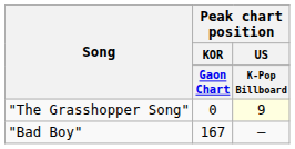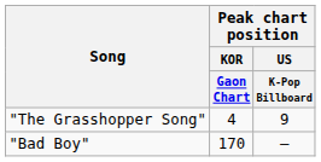 <table class="wikitable sortable" style="text-align:center;">
 <tr>
 <th rowspan="3">Song</th>
 <th colspan="9">Peak chart position</th>
 </tr>
 <tr>
 <th colspan="1" width="30"><small>KOR</small></th>
 <th colspan width="30"><small>US</small></th>
 </tr>
 <tr style="font-size:smaller;">
 <th><a href='#'>Gaon Chart</a></th>
 <th width="30"><small>K-Pop Billboard</small></th>
 </tr>
 <tr>
 <td align="left">"The Grasshopper Song"</td>
-<td>0</td>
-<td style="background: lightyellow;">9</td>
+<td>4</td>
+<td>9</td>
 </tr>
 <tr>
 <td align="left">"Bad Boy"</td>
-<td>167</td>
+<td>170</td>
 <td>—</td>
 </tr>
 </table>
